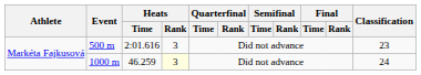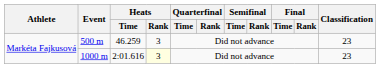 <table class="wikitable" style="font-size:90%">
 <tr>
 <th rowspan=2>Athlete</th>
 <th rowspan=2>Event</th>
 <th colspan="2">Heats</th>
 <th colspan=2>Quarterfinal</th>
 <th colspan=2>Semifinal</th>
 <th colspan=2>Final</th>
 <th rowspan="2">Classification</th>
 </tr>
 <tr style="font-size:95%">
 <th>Time</th>
 <th>Rank</th>
 <th>Time</th>
 <th>Rank</th>
 <th>Time</th>
 <th>Rank</th>
 <th>Time</th>
 <th>Rank</th>
 </tr>
 <tr align=center>
 <td align=left rowspan=2><a href='#'>Markéta Fajkusová</a></td>
 <td align=left><a href='#'>500 m</a></td>
-<td>2:01.616</td>
+<td>46.259</td>
 <td>3</td>
 <td colspan="6">Did not advance</td>
 <td>23</td>
 </tr>
 <tr align=center>
 <td align=left><a href='#'>1000 m</a></td>
-<td>46.259</td>
+<td>2:01.616</td>
 <td style="background: lightyellow;">3</td>
 <td colspan="6">Did not advance</td>
-<td>24</td>
+<td>23</td>
 </tr>
 </table>
